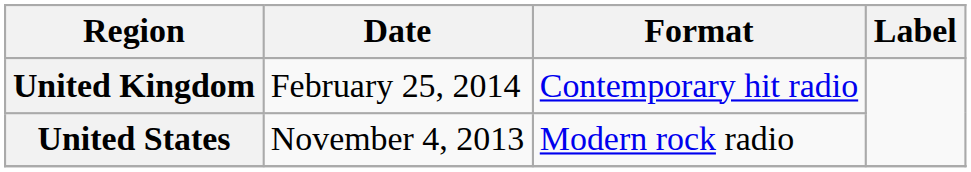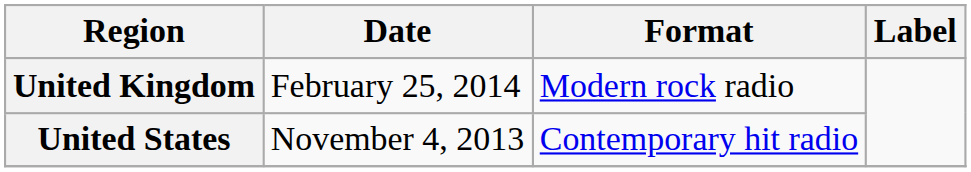 <table class="wikitable plainrowheaders">
 <tr>
 <th>Region</th>
 <th>Date</th>
 <th>Format</th>
 <th>Label</th>
 </tr>
 <tr>
 <th scope="row">United Kingdom</th>
 <td>February 25, 2014</td>
-<td><a href='#'>Contemporary hit radio</a></td>
+<td><a href='#'>Modern rock</a> radio</td>
 <td rowspan="2"></td>
 </tr>
 <tr>
 <th scope="row">United States</th>
 <td>November 4, 2013</td>
-<td><a href='#'>Modern rock</a> radio</td>
+<td><a href='#'>Contemporary hit radio</a></td>
 </tr>
 <tr>
 </tr>
 </table>
